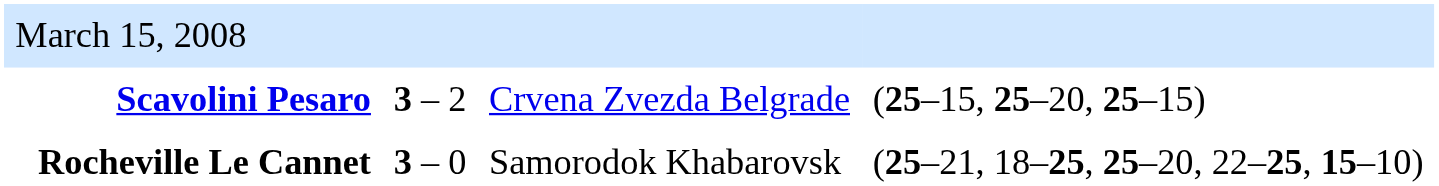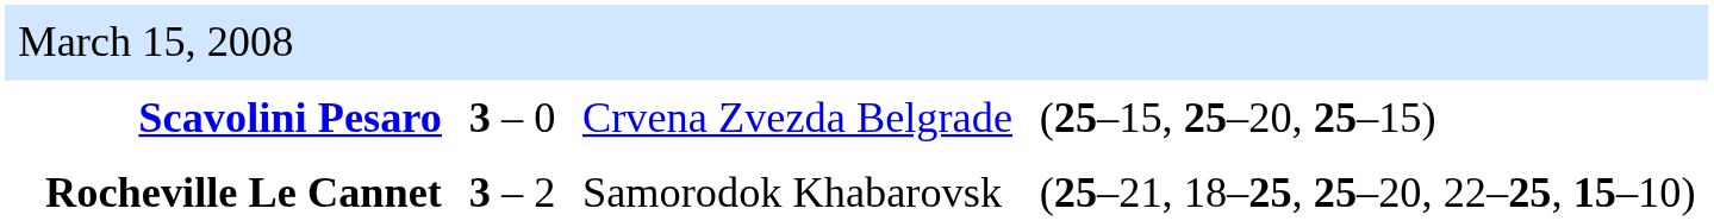 <table style=border-collapse:collapse  cellspacing=0 cellpadding=5>
 <tr bgcolor=#D0E7FF>
 <td colspan="4">March 15, 2008</td>
 <td></td>
 </tr>
 <tr>
 <td></td>
 <td align=right><strong><a href='#'>Scavolini Pesaro</a></strong> </td>
-<td><strong>3</strong> – 2</td>
+<td><strong>3</strong> – 0</td>
 <td>  <a href='#'>Crvena Zvezda Belgrade</a></td>
 <td>(<strong>25</strong>–15, <strong>25</strong>–20, <strong>25</strong>–15)</td>
 </tr>
 <tr>
 <td></td>
 <td align=right><strong>Rocheville Le Cannet</strong> </td>
-<td><strong>3</strong> – 0</td>
+<td><strong>3</strong> – 2</td>
 <td> Samorodok Khabarovsk</td>
 <td>(<strong>25</strong>–21, 18–<strong>25</strong>, <strong>25</strong>–20, 22–<strong>25</strong>, <strong>15</strong>–10)</td>
 </tr>
 </table>
